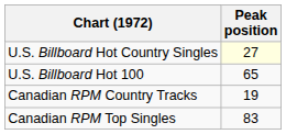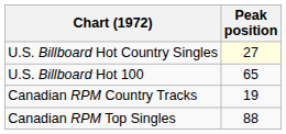 <table class="wikitable sortable">
 <tr>
 <th align="left">Chart (1972)</th>
 <th style="text-align:center;">Peak<br>position</th>
 </tr>
 <tr>
 <td align="left">U.S. <em>Billboard</em> Hot Country Singles</td>
 <td style="background: lightyellow; text-align:center;">27</td>
 </tr>
 <tr>
 <td align="left">U.S. <em>Billboard</em> Hot 100</td>
 <td style="text-align:center;">65</td>
 </tr>
 <tr>
 <td align="left">Canadian <em>RPM</em> Country Tracks</td>
 <td style="text-align:center;">19</td>
 </tr>
 <tr>
 <td align="left">Canadian <em>RPM</em> Top Singles</td>
-<td style="text-align:center;">83</td>
+<td style="text-align:center;">88</td>
 </tr>
 </table>
